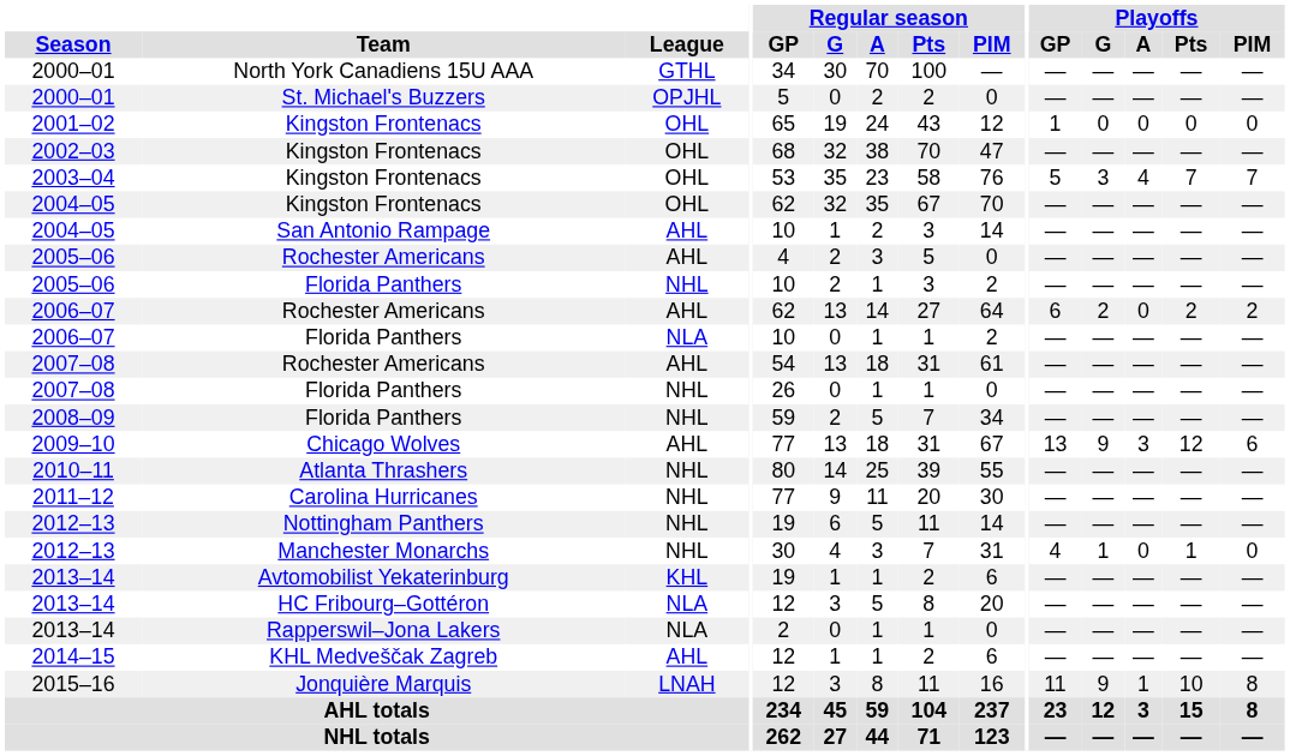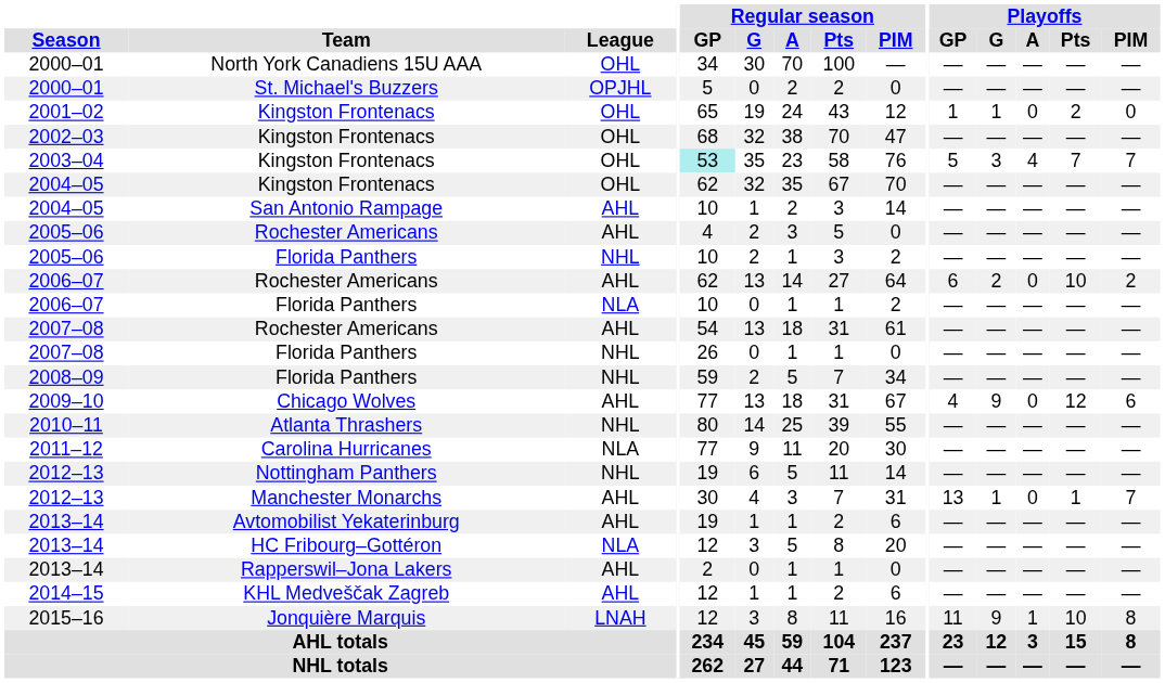 <table border="0" cellpadding="1" cellspacing="0" ID="Table3" style="text-align:center; width:60em">
 <tr bgcolor="#e0e0e0">
 <th colspan="3"  bgcolor="#ffffff"></th>
 <th rowspan="99" bgcolor="#ffffff"></th>
 <th colspan="5"><a href='#'>Regular season</a></th>
 <th rowspan="99" bgcolor="#ffffff"></th>
 <th colspan="5"><a href='#'>Playoffs</a></th>
 </tr>
 <tr bgcolor="#e0e0e0">
 <th><a href='#'>Season</a></th>
 <th>Team</th>
 <th>League</th>
 <th>GP</th>
 <th><a href='#'>G</a></th>
 <th><a href='#'>A</a></th>
 <th><a href='#'>Pts</a></th>
 <th><a href='#'>PIM</a></th>
 <th>GP</th>
 <th>G</th>
 <th>A</th>
 <th>Pts</th>
 <th>PIM</th>
 </tr>
 <tr>
 <td>2000–01</td>
 <td>North York Canadiens 15U AAA</td>
-<td><a href='#'>GTHL</a></td>
+<td><a href='#'>OHL</a></td>
 <td>34</td>
 <td>30</td>
 <td>70</td>
 <td>100</td>
 <td>—</td>
 <td>—</td>
 <td>—</td>
 <td>—</td>
 <td>—</td>
 <td>—</td>
 </tr>
 <tr bgcolor="#f0f0f0">
 <td><a href='#'>2000–01</a></td>
 <td><a href='#'>St. Michael's Buzzers</a></td>
 <td><a href='#'>OPJHL</a></td>
 <td>5</td>
 <td>0</td>
 <td>2</td>
 <td>2</td>
 <td>0</td>
 <td>—</td>
 <td>—</td>
 <td>—</td>
 <td>—</td>
 <td>—</td>
 </tr>
 <tr>
 <td><a href='#'>2001–02</a></td>
 <td><a href='#'>Kingston Frontenacs</a></td>
 <td><a href='#'>OHL</a></td>
 <td>65</td>
 <td>19</td>
 <td>24</td>
 <td>43</td>
 <td>12</td>
 <td>1</td>
+<td>1</td>
 <td>0</td>
-<td>0</td>
-<td>0</td>
+<td>2</td>
 <td>0</td>
 </tr>
 <tr bgcolor="#f0f0f0">
 <td><a href='#'>2002–03</a></td>
 <td>Kingston Frontenacs</td>
 <td>OHL</td>
 <td>68</td>
 <td>32</td>
 <td>38</td>
 <td>70</td>
 <td>47</td>
 <td>—</td>
 <td>—</td>
 <td>—</td>
 <td>—</td>
 <td>—</td>
 </tr>
 <tr>
 <td><a href='#'>2003–04</a></td>
 <td>Kingston Frontenacs</td>
 <td>OHL</td>
-<td>53</td>
+<td style="background: paleturquoise;">53</td>
 <td>35</td>
 <td>23</td>
 <td>58</td>
 <td>76</td>
 <td>5</td>
 <td>3</td>
 <td>4</td>
 <td>7</td>
 <td>7</td>
 </tr>
 <tr bgcolor="#f0f0f0">
 <td><a href='#'>2004–05</a></td>
 <td>Kingston Frontenacs</td>
 <td>OHL</td>
 <td>62</td>
 <td>32</td>
 <td>35</td>
 <td>67</td>
 <td>70</td>
 <td>—</td>
 <td>—</td>
 <td>—</td>
 <td>—</td>
 <td>—</td>
 </tr>
 <tr>
 <td><a href='#'>2004–05</a></td>
 <td><a href='#'>San Antonio Rampage</a></td>
 <td><a href='#'>AHL</a></td>
 <td>10</td>
 <td>1</td>
 <td>2</td>
 <td>3</td>
 <td>14</td>
 <td>—</td>
 <td>—</td>
 <td>—</td>
 <td>—</td>
 <td>—</td>
 </tr>
 <tr bgcolor="#f0f0f0">
 <td><a href='#'>2005–06</a></td>
 <td><a href='#'>Rochester Americans</a></td>
 <td>AHL</td>
 <td>4</td>
 <td>2</td>
 <td>3</td>
 <td>5</td>
 <td>0</td>
 <td>—</td>
 <td>—</td>
 <td>—</td>
 <td>—</td>
 <td>—</td>
 </tr>
 <tr>
 <td><a href='#'>2005–06</a></td>
 <td><a href='#'>Florida Panthers</a></td>
 <td><a href='#'>NHL</a></td>
 <td>10</td>
 <td>2</td>
 <td>1</td>
 <td>3</td>
 <td>2</td>
 <td>—</td>
 <td>—</td>
 <td>—</td>
 <td>—</td>
 <td>—</td>
 </tr>
 <tr bgcolor="#f0f0f0">
 <td><a href='#'>2006–07</a></td>
 <td>Rochester Americans</td>
 <td>AHL</td>
 <td>62</td>
 <td>13</td>
 <td>14</td>
 <td>27</td>
 <td>64</td>
 <td>6</td>
 <td>2</td>
 <td>0</td>
-<td>2</td>
+<td>10</td>
 <td>2</td>
 </tr>
 <tr>
 <td><a href='#'>2006–07</a></td>
 <td>Florida Panthers</td>
 <td><a href='#'>NLA</a></td>
 <td>10</td>
 <td>0</td>
 <td>1</td>
 <td>1</td>
 <td>2</td>
 <td>—</td>
 <td>—</td>
 <td>—</td>
 <td>—</td>
 <td>—</td>
 </tr>
 <tr bgcolor="#f0f0f0">
 <td><a href='#'>2007–08</a></td>
 <td>Rochester Americans</td>
 <td>AHL</td>
 <td>54</td>
 <td>13</td>
 <td>18</td>
 <td>31</td>
 <td>61</td>
 <td>—</td>
 <td>—</td>
 <td>—</td>
 <td>—</td>
 <td>—</td>
 </tr>
 <tr>
 <td><a href='#'>2007–08</a></td>
 <td>Florida Panthers</td>
 <td>NHL</td>
 <td>26</td>
 <td>0</td>
 <td>1</td>
 <td>1</td>
 <td>0</td>
 <td>—</td>
 <td>—</td>
 <td>—</td>
 <td>—</td>
 <td>—</td>
 </tr>
 <tr bgcolor="#f0f0f0">
 <td><a href='#'>2008–09</a></td>
 <td>Florida Panthers</td>
 <td>NHL</td>
 <td>59</td>
 <td>2</td>
 <td>5</td>
 <td>7</td>
 <td>34</td>
 <td>—</td>
 <td>—</td>
 <td>—</td>
 <td>—</td>
 <td>—</td>
 </tr>
 <tr>
 <td><a href='#'>2009–10</a></td>
 <td><a href='#'>Chicago Wolves</a></td>
 <td>AHL</td>
 <td>77</td>
 <td>13</td>
 <td>18</td>
 <td>31</td>
 <td>67</td>
-<td>13</td>
+<td>4</td>
 <td>9</td>
-<td>3</td>
+<td>0</td>
 <td>12</td>
 <td>6</td>
 </tr>
 <tr bgcolor="#f0f0f0">
 <td><a href='#'>2010–11</a></td>
 <td><a href='#'>Atlanta Thrashers</a></td>
 <td>NHL</td>
 <td>80</td>
 <td>14</td>
 <td>25</td>
 <td>39</td>
 <td>55</td>
 <td>—</td>
 <td>—</td>
 <td>—</td>
 <td>—</td>
 <td>—</td>
 </tr>
 <tr>
 <td><a href='#'>2011–12</a></td>
 <td><a href='#'>Carolina Hurricanes</a></td>
-<td>NHL</td>
+<td>NLA</td>
 <td>77</td>
 <td>9</td>
 <td>11</td>
 <td>20</td>
 <td>30</td>
 <td>—</td>
 <td>—</td>
 <td>—</td>
 <td>—</td>
 <td>—</td>
 </tr>
 <tr bgcolor="#f0f0f0">
 <td><a href='#'>2012–13</a></td>
 <td><a href='#'>Nottingham Panthers</a></td>
 <td>NHL</td>
 <td>19</td>
 <td>6</td>
 <td>5</td>
 <td>11</td>
 <td>14</td>
 <td>—</td>
 <td>—</td>
 <td>—</td>
 <td>—</td>
 <td>—</td>
 </tr>
 <tr>
 <td><a href='#'>2012–13</a></td>
 <td><a href='#'>Manchester Monarchs</a></td>
-<td>NHL</td>
+<td>AHL</td>
 <td>30</td>
 <td>4</td>
 <td>3</td>
 <td>7</td>
 <td>31</td>
-<td>4</td>
+<td>13</td>
 <td>1</td>
 <td>0</td>
 <td>1</td>
-<td>0</td>
+<td>7</td>
 </tr>
 <tr bgcolor="#f0f0f0">
 <td><a href='#'>2013–14</a></td>
 <td><a href='#'>Avtomobilist Yekaterinburg</a></td>
-<td><a href='#'>KHL</a></td>
+<td>AHL</td>
 <td>19</td>
 <td>1</td>
 <td>1</td>
 <td>2</td>
 <td>6</td>
 <td>—</td>
 <td>—</td>
 <td>—</td>
 <td>—</td>
 <td>—</td>
 </tr>
 <tr>
 <td><a href='#'>2013–14</a></td>
 <td><a href='#'>HC Fribourg–Gottéron</a></td>
 <td><a href='#'>NLA</a></td>
 <td>12</td>
 <td>3</td>
 <td>5</td>
 <td>8</td>
 <td>20</td>
 <td>—</td>
 <td>—</td>
 <td>—</td>
 <td>—</td>
 <td>—</td>
 </tr>
 <tr bgcolor="#f0f0f0">
 <td>2013–14</td>
 <td><a href='#'>Rapperswil–Jona Lakers</a></td>
-<td>NLA</td>
+<td>AHL</td>
 <td>2</td>
 <td>0</td>
 <td>1</td>
 <td>1</td>
 <td>0</td>
 <td>—</td>
 <td>—</td>
 <td>—</td>
 <td>—</td>
 <td>—</td>
 </tr>
 <tr>
 <td><a href='#'>2014–15</a></td>
 <td><a href='#'>KHL Medveščak Zagreb</a></td>
 <td><a href='#'>AHL</a></td>
 <td>12</td>
 <td>1</td>
 <td>1</td>
 <td>2</td>
 <td>6</td>
 <td>—</td>
 <td>—</td>
 <td>—</td>
 <td>—</td>
 <td>—</td>
 </tr>
 <tr bgcolor="#f0f0f0">
 <td>2015–16</td>
 <td><a href='#'>Jonquière Marquis</a></td>
 <td><a href='#'>LNAH</a></td>
 <td>12</td>
 <td>3</td>
 <td>8</td>
 <td>11</td>
 <td>16</td>
 <td>11</td>
 <td>9</td>
 <td>1</td>
 <td>10</td>
 <td>8</td>
 </tr>
 <tr bgcolor="#e0e0e0">
 <th colspan="3">AHL totals</th>
 <th>234</th>
 <th>45</th>
 <th>59</th>
 <th>104</th>
 <th>237</th>
 <th>23</th>
 <th>12</th>
 <th>3</th>
 <th>15</th>
 <th>8</th>
 </tr>
 <tr bgcolor="#e0e0e0">
 <th colspan="3">NHL totals</th>
 <th>262</th>
 <th>27</th>
 <th>44</th>
 <th>71</th>
 <th>123</th>
 <th>—</th>
 <th>—</th>
 <th>—</th>
 <th>—</th>
 <th>—</th>
 </tr>
 </table>
